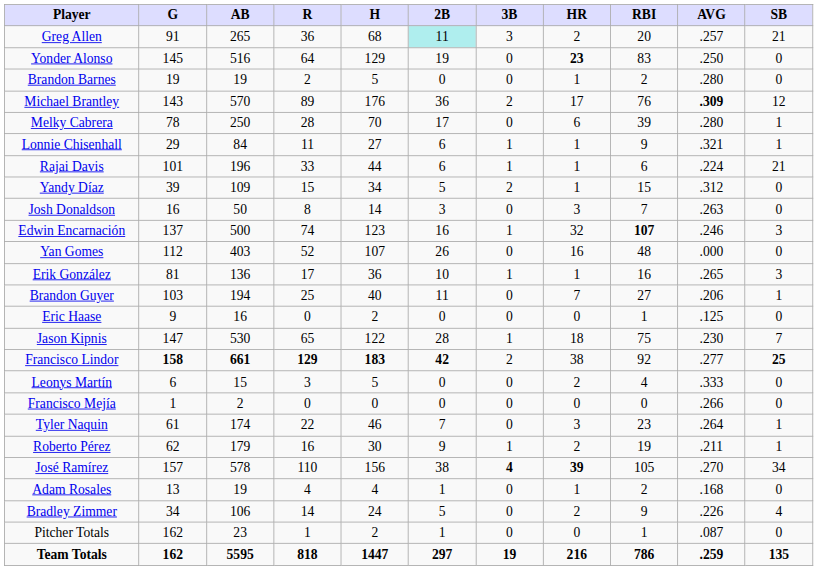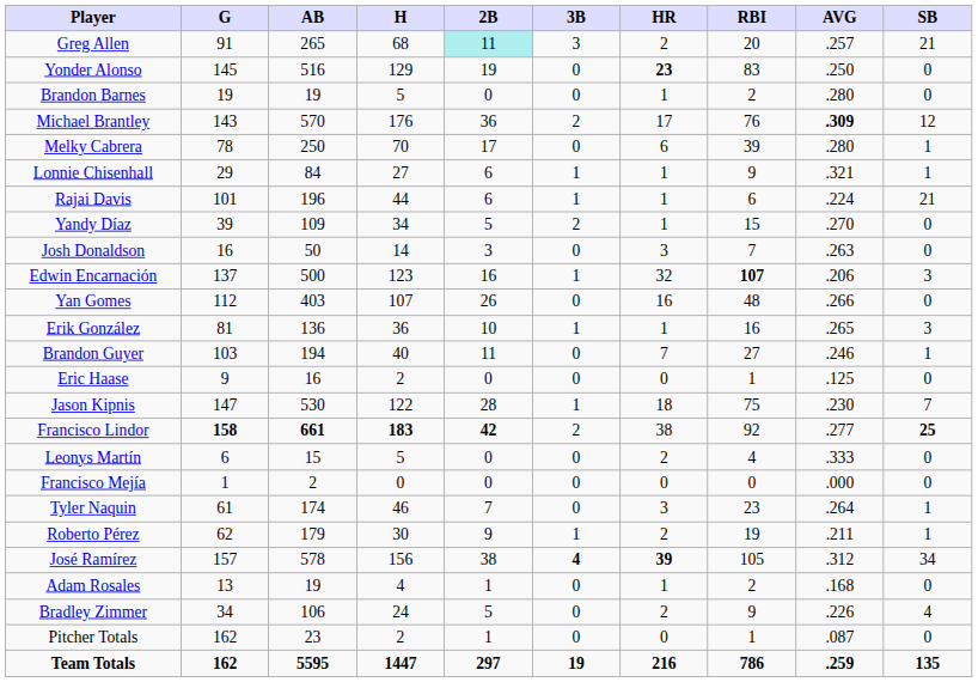 <table class="wikitable" style="text-align:center;">
 <tr>
 <th style="background:#ddf; width:14%;">Player</th>
 <th style="background:#ddf; width:7%;">G</th>
 <th style="background:#ddf; width:7%;">AB</th>
-<th style="background:#ddf; width:7%;">R</th>
 <th style="background:#ddf; width:7%;">H</th>
 <th style="background:#ddf; width:7%;">2B</th>
 <th style="background:#ddf; width:7%;">3B</th>
 <th style="background:#ddf; width:7%;">HR</th>
 <th style="background:#ddf; width:7%;">RBI</th>
 <th style="background:#ddf; width:7%;">AVG</th>
 <th style="background:#ddf; width:7%;">SB</th>
 </tr>
 <tr align=center>
 <td><a href='#'>Greg Allen</a></td>
 <td>91</td>
 <td>265</td>
-<td>36</td>
 <td>68</td>
 <td style="background: paleturquoise;">11</td>
 <td>3</td>
 <td>2</td>
 <td>20</td>
 <td>.257</td>
 <td>21</td>
 </tr>
 <tr align=center>
 <td><a href='#'>Yonder Alonso</a></td>
 <td>145</td>
 <td>516</td>
-<td>64</td>
 <td>129</td>
 <td>19</td>
 <td>0</td>
 <td><strong>23</strong></td>
 <td>83</td>
 <td>.250</td>
 <td>0</td>
 </tr>
 <tr align=center>
 <td><a href='#'>Brandon Barnes</a></td>
 <td>19</td>
 <td>19</td>
-<td>2</td>
 <td>5</td>
 <td>0</td>
 <td>0</td>
 <td>1</td>
 <td>2</td>
 <td>.280</td>
 <td>0</td>
 </tr>
 <tr align=center>
 <td><a href='#'>Michael Brantley</a></td>
 <td>143</td>
 <td>570</td>
-<td>89</td>
 <td>176</td>
 <td>36</td>
 <td>2</td>
 <td>17</td>
 <td>76</td>
 <td><strong>.309</strong></td>
 <td>12</td>
 </tr>
 <tr align=center>
 <td><a href='#'>Melky Cabrera</a></td>
 <td>78</td>
 <td>250</td>
-<td>28</td>
 <td>70</td>
 <td>17</td>
 <td>0</td>
 <td>6</td>
 <td>39</td>
 <td>.280</td>
 <td>1</td>
 </tr>
 <tr align=center>
 <td><a href='#'>Lonnie Chisenhall</a></td>
 <td>29</td>
 <td>84</td>
-<td>11</td>
 <td>27</td>
 <td>6</td>
 <td>1</td>
 <td>1</td>
 <td>9</td>
 <td>.321</td>
 <td>1</td>
 </tr>
 <tr align=center>
 <td><a href='#'>Rajai Davis</a></td>
 <td>101</td>
 <td>196</td>
-<td>33</td>
 <td>44</td>
 <td>6</td>
 <td>1</td>
 <td>1</td>
 <td>6</td>
 <td>.224</td>
 <td>21</td>
 </tr>
 <tr align=center>
 <td><a href='#'>Yandy Díaz</a></td>
 <td>39</td>
 <td>109</td>
-<td>15</td>
 <td>34</td>
 <td>5</td>
 <td>2</td>
 <td>1</td>
 <td>15</td>
-<td>.312</td>
+<td>.270</td>
 <td>0</td>
 </tr>
 <tr align=center>
 <td><a href='#'>Josh Donaldson</a></td>
 <td>16</td>
 <td>50</td>
-<td>8</td>
 <td>14</td>
 <td>3</td>
 <td>0</td>
 <td>3</td>
 <td>7</td>
 <td>.263</td>
 <td>0</td>
 </tr>
 <tr align=center>
 <td><a href='#'>Edwin Encarnación</a></td>
 <td>137</td>
 <td>500</td>
-<td>74</td>
 <td>123</td>
 <td>16</td>
 <td>1</td>
 <td>32</td>
 <td><strong>107</strong></td>
-<td>.246</td>
+<td>.206</td>
 <td>3</td>
 </tr>
 <tr align=center>
 <td><a href='#'>Yan Gomes</a></td>
 <td>112</td>
 <td>403</td>
-<td>52</td>
 <td>107</td>
 <td>26</td>
 <td>0</td>
 <td>16</td>
 <td>48</td>
-<td>.000</td>
+<td>.266</td>
 <td>0</td>
 </tr>
 <tr align=center>
 <td><a href='#'>Erik González</a></td>
 <td>81</td>
 <td>136</td>
-<td>17</td>
 <td>36</td>
 <td>10</td>
 <td>1</td>
 <td>1</td>
 <td>16</td>
 <td>.265</td>
 <td>3</td>
 </tr>
 <tr align=center>
 <td><a href='#'>Brandon Guyer</a></td>
 <td>103</td>
 <td>194</td>
-<td>25</td>
 <td>40</td>
 <td>11</td>
 <td>0</td>
 <td>7</td>
 <td>27</td>
-<td>.206</td>
+<td>.246</td>
 <td>1</td>
 </tr>
 <tr align=center>
 <td><a href='#'>Eric Haase</a></td>
 <td>9</td>
 <td>16</td>
-<td>0</td>
 <td>2</td>
 <td>0</td>
 <td>0</td>
 <td>0</td>
 <td>1</td>
 <td>.125</td>
 <td>0</td>
 </tr>
 <tr align=center>
 <td><a href='#'>Jason Kipnis</a></td>
 <td>147</td>
 <td>530</td>
-<td>65</td>
 <td>122</td>
 <td>28</td>
 <td>1</td>
 <td>18</td>
 <td>75</td>
 <td>.230</td>
 <td>7</td>
 </tr>
 <tr align=center>
 <td><a href='#'>Francisco Lindor</a></td>
 <td><strong>158</strong></td>
 <td><strong>661</strong></td>
-<td><strong>129</strong></td>
 <td><strong>183</strong></td>
 <td><strong>42</strong></td>
 <td>2</td>
 <td>38</td>
 <td>92</td>
 <td>.277</td>
 <td><strong>25</strong></td>
 </tr>
 <tr align=center>
 <td><a href='#'>Leonys Martín</a></td>
 <td>6</td>
 <td>15</td>
-<td>3</td>
 <td>5</td>
 <td>0</td>
 <td>0</td>
 <td>2</td>
 <td>4</td>
 <td>.333</td>
 <td>0</td>
 </tr>
 <tr align=center>
 <td><a href='#'>Francisco Mejía</a></td>
 <td>1</td>
 <td>2</td>
 <td>0</td>
 <td>0</td>
 <td>0</td>
 <td>0</td>
 <td>0</td>
-<td>0</td>
-<td>.266</td>
+<td>.000</td>
 <td>0</td>
 </tr>
 <tr align=center>
 <td><a href='#'>Tyler Naquin</a></td>
 <td>61</td>
 <td>174</td>
-<td>22</td>
 <td>46</td>
 <td>7</td>
 <td>0</td>
 <td>3</td>
 <td>23</td>
 <td>.264</td>
 <td>1</td>
 </tr>
 <tr align=center>
 <td><a href='#'>Roberto Pérez</a></td>
 <td>62</td>
 <td>179</td>
-<td>16</td>
 <td>30</td>
 <td>9</td>
 <td>1</td>
 <td>2</td>
 <td>19</td>
 <td>.211</td>
 <td>1</td>
 </tr>
 <tr align=center>
 <td><a href='#'>José Ramírez</a></td>
 <td>157</td>
 <td>578</td>
-<td>110</td>
 <td>156</td>
 <td>38</td>
 <td><strong>4</strong></td>
 <td><strong>39</strong></td>
 <td>105</td>
-<td>.270</td>
+<td>.312</td>
 <td>34</td>
 </tr>
 <tr align=center>
 <td><a href='#'>Adam Rosales</a></td>
 <td>13</td>
 <td>19</td>
-<td>4</td>
 <td>4</td>
 <td>1</td>
 <td>0</td>
 <td>1</td>
 <td>2</td>
 <td>.168</td>
 <td>0</td>
 </tr>
 <tr align=center>
 <td><a href='#'>Bradley Zimmer</a></td>
 <td>34</td>
 <td>106</td>
-<td>14</td>
 <td>24</td>
 <td>5</td>
 <td>0</td>
 <td>2</td>
 <td>9</td>
 <td>.226</td>
 <td>4</td>
 </tr>
 <tr align=center>
 <td>Pitcher Totals</td>
 <td>162</td>
 <td>23</td>
-<td>1</td>
 <td>2</td>
 <td>1</td>
 <td>0</td>
 <td>0</td>
 <td>1</td>
 <td>.087</td>
 <td>0</td>
 </tr>
 <tr align=center>
 <td><strong>Team Totals</strong></td>
 <td><strong>162</strong></td>
 <td><strong>5595</strong></td>
-<td><strong>818</strong></td>
 <td><strong>1447</strong></td>
 <td><strong>297</strong></td>
 <td><strong>19</strong></td>
 <td><strong>216</strong></td>
 <td><strong>786</strong></td>
 <td><strong>.259</strong></td>
 <td><strong>135</strong></td>
 </tr>
 </table>
